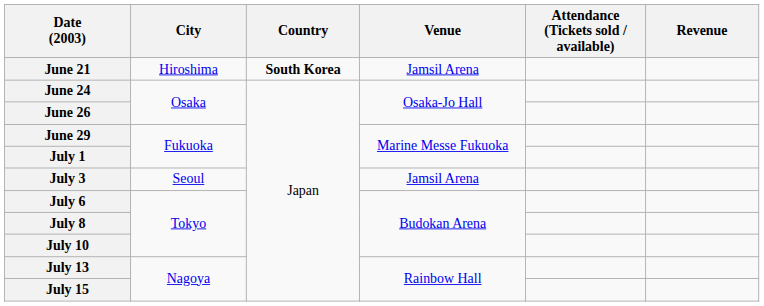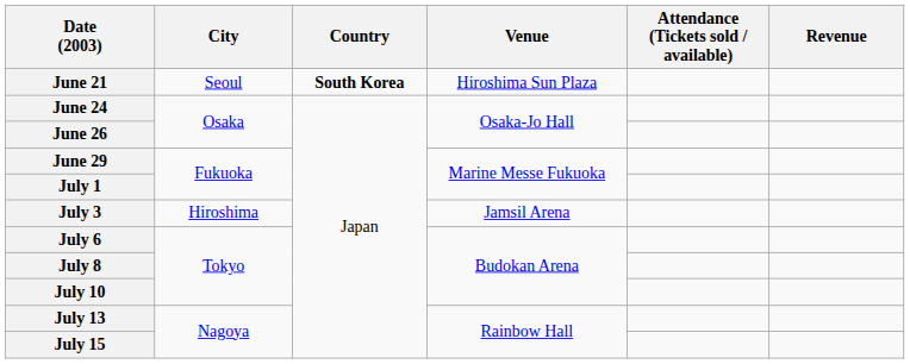 <table class="wikitable plainrowheaders" style="text-align:center;">
 <tr>
 <th scope="col" style="width:12em;">Date<br>(2003)</th>
 <th scope="col" style="width:10em;">City</th>
 <th scope="col" style="width:10em;">Country</th>
 <th scope="col" style="width:16em;">Venue</th>
 <th scope="col" style="width:10em;">Attendance <br>(Tickets sold / available)</th>
 <th scope="col" style="width:10em;">Revenue</th>
 </tr>
 <tr>
 <th scope="row" style="text-align:center;">June 21</th>
-<td><a href='#'>Hiroshima</a></td>
+<td><a href='#'>Seoul</a></td>
 <td><strong>South Korea</strong></td>
-<td><a href='#'>Jamsil Arena</a></td>
+<td><a href='#'>Hiroshima Sun Plaza</a></td>
 <td></td>
 <td></td>
 </tr>
 <tr>
 <th scope="row" style="text-align:center;">June 24</th>
 <td rowspan="2"><a href='#'>Osaka</a></td>
 <td rowspan="10">Japan</td>
 <td rowspan="2"><a href='#'>Osaka-Jo Hall</a></td>
 <td></td>
 <td></td>
 </tr>
 <tr>
 <th scope="row" style="text-align:center;">June 26</th>
 <td></td>
 <td></td>
 </tr>
 <tr>
 <th scope="row" style="text-align:center;">June 29</th>
 <td rowspan="2"><a href='#'>Fukuoka</a></td>
 <td rowspan="2"><a href='#'>Marine Messe Fukuoka</a></td>
 <td></td>
 <td></td>
 </tr>
 <tr>
 <th scope="row" style="text-align:center;">July 1</th>
 <td></td>
 <td></td>
 </tr>
 <tr>
 <th scope="row" style="text-align:center;">July 3</th>
-<td><a href='#'>Seoul</a></td>
+<td><a href='#'>Hiroshima</a></td>
 <td><a href='#'>Jamsil Arena</a></td>
 <td></td>
 <td></td>
 </tr>
 <tr>
 <th scope="row" style="text-align:center;">July 6</th>
 <td rowspan="3"><a href='#'>Tokyo</a></td>
 <td rowspan="3"><a href='#'>Budokan Arena</a></td>
 <td></td>
 <td></td>
 </tr>
 <tr>
 <th scope="row" style="text-align:center;">July 8</th>
 <td></td>
 <td></td>
 </tr>
 <tr>
 <th scope="row" style="text-align:center;">July 10</th>
 <td></td>
 <td></td>
 </tr>
 <tr>
 <th scope="row" style="text-align:center;">July 13</th>
 <td rowspan="2"><a href='#'>Nagoya</a></td>
 <td rowspan="2"><a href='#'>Rainbow Hall</a></td>
 <td></td>
 <td></td>
 </tr>
 <tr>
 <th scope="row" style="text-align:center;">July 15</th>
 <td></td>
 <td></td>
 </tr>
 </table>
